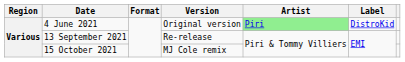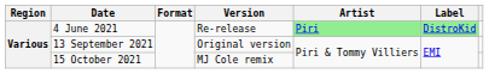 <table class="wikitable plainrowheaders">
 <tr>
 <th scope="col">Region</th>
 <th scope="col">Date</th>
 <th scope="col">Format</th>
 <th scope="col">Version</th>
 <th scope="col">Artist</th>
 <th scope="col">Label</th>
 <th scope="col"></th>
 </tr>
 <tr>
 <th scope="row" rowspan="3">Various</th>
 <td>4 June 2021</td>
 <td rowspan="3"></td>
-<td>Original version</td>
+<td>Re-release</td>
 <td style="background: lightgreen;"><a href='#'>Piri</a></td>
-<td><a href='#'>DistroKid</a></td>
+<td style="background: lightgreen;"><a href='#'>DistroKid</a></td>
 <td></td>
 </tr>
 <tr>
 <td>13 September 2021</td>
-<td>Re-release</td>
+<td>Original version</td>
 <td rowspan="2">Piri & Tommy Villiers</td>
 <td rowspan="2"><a href='#'>EMI</a></td>
 <td></td>
 </tr>
 <tr>
 <td>15 October 2021</td>
 <td>MJ Cole remix</td>
 <td></td>
 </tr>
 </table>
